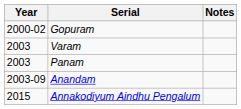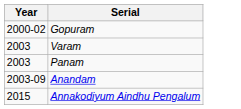 <table class="wikitable">
 <tr style="background:#cccccf; text-align:center;">
 <th><strong>Year</strong></th>
 <th><strong>Serial</strong></th>
-<th><strong>Notes</strong></th>
 </tr>
 <tr>
 <td>2000-02</td>
 <td><em>Gopuram</em></td>
-<td></td>
 </tr>
 <tr>
 <td>2003</td>
 <td><em>Varam </em></td>
-<td></td>
 </tr>
 <tr>
 <td>2003</td>
 <td><em>Panam</em></td>
-<td></td>
 </tr>
 <tr>
 <td>2003-09</td>
 <td><em><a href='#'>Anandam</a></em></td>
-<td></td>
 </tr>
 <tr>
 <td>2015</td>
 <td><em><a href='#'>Annakodiyum Aindhu Pengalum</a></em></td>
-<td></td>
 </tr>
 </table>
